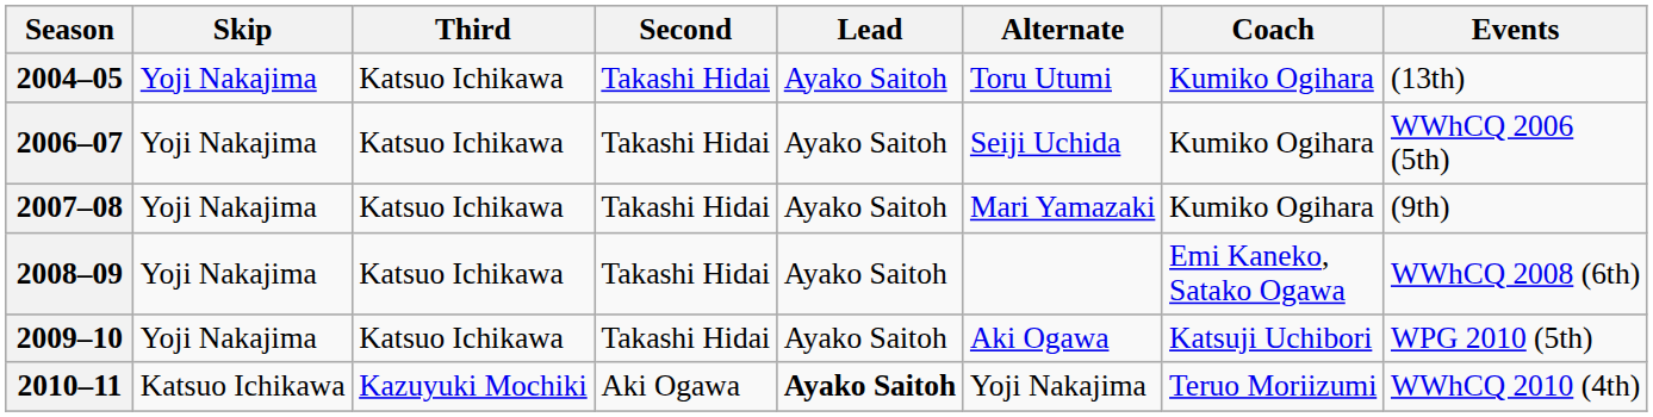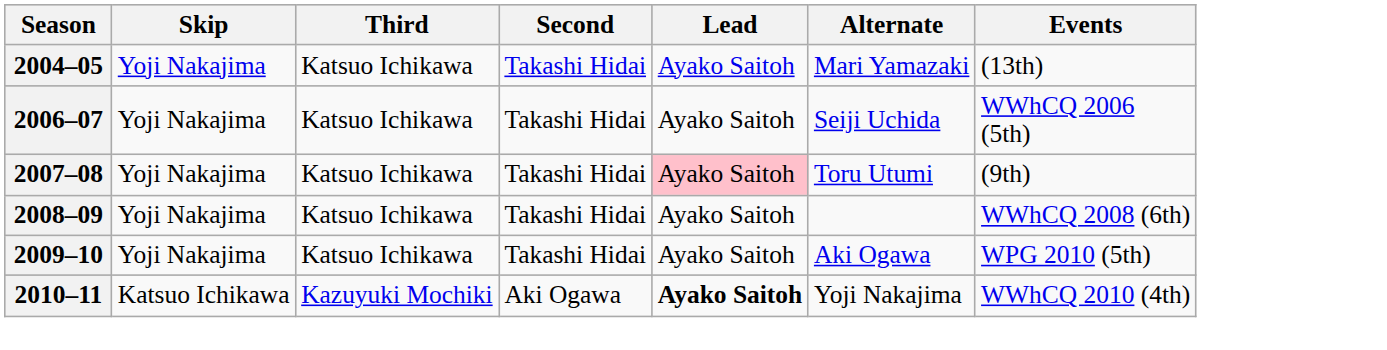 <table class="wikitable">
 <tr>
 <th scope="col" width=60>Season</th>
 <th scope="col">Skip</th>
 <th scope="col">Third</th>
 <th scope="col">Second</th>
 <th scope="col">Lead</th>
 <th scope="col">Alternate</th>
-<th scope="col">Coach</th>
 <th scope="col">Events</th>
 </tr>
 <tr>
 <th scope="row">2004–05</th>
 <td><a href='#'>Yoji Nakajima</a></td>
 <td>Katsuo Ichikawa</td>
 <td><a href='#'>Takashi Hidai</a></td>
 <td><a href='#'>Ayako Saitoh</a></td>
-<td><a href='#'>Toru Utumi</a></td>
-<td><a href='#'>Kumiko Ogihara</a></td>
+<td><a href='#'>Mari Yamazaki</a></td>
 <td> (13th)</td>
 </tr>
 <tr>
 <th scope="row">2006–07</th>
 <td>Yoji Nakajima</td>
 <td>Katsuo Ichikawa</td>
 <td>Takashi Hidai</td>
 <td>Ayako Saitoh</td>
 <td><a href='#'>Seiji Uchida</a></td>
-<td>Kumiko Ogihara</td>
 <td><a href='#'>WWhCQ 2006</a> <br> (5th)</td>
 </tr>
 <tr>
 <th scope="row">2007–08</th>
 <td>Yoji Nakajima</td>
 <td>Katsuo Ichikawa</td>
 <td>Takashi Hidai</td>
-<td>Ayako Saitoh</td>
-<td><a href='#'>Mari Yamazaki</a></td>
-<td>Kumiko Ogihara</td>
+<td style="background: pink;">Ayako Saitoh</td>
+<td><a href='#'>Toru Utumi</a></td>
 <td> (9th)</td>
 </tr>
 <tr>
 <th scope="row">2008–09</th>
 <td>Yoji Nakajima</td>
 <td>Katsuo Ichikawa</td>
 <td>Takashi Hidai</td>
 <td>Ayako Saitoh</td>
 <td></td>
-<td><a href='#'>Emi Kaneko</a>,<br><a href='#'>Satako Ogawa</a></td>
 <td><a href='#'>WWhCQ 2008</a> (6th)</td>
 </tr>
 <tr>
 <th scope="row">2009–10</th>
 <td>Yoji Nakajima</td>
 <td>Katsuo Ichikawa</td>
 <td>Takashi Hidai</td>
 <td>Ayako Saitoh</td>
 <td><a href='#'>Aki Ogawa</a></td>
-<td><a href='#'>Katsuji Uchibori</a></td>
 <td><a href='#'>WPG 2010</a> (5th)</td>
 </tr>
 <tr>
 <th scope="row">2010–11</th>
 <td>Katsuo Ichikawa</td>
 <td><a href='#'>Kazuyuki Mochiki</a></td>
 <td>Aki Ogawa</td>
 <td><strong>Ayako Saitoh</strong></td>
 <td>Yoji Nakajima</td>
-<td><a href='#'>Teruo Moriizumi</a></td>
 <td><a href='#'>WWhCQ 2010</a> (4th)</td>
 </tr>
 </table>
